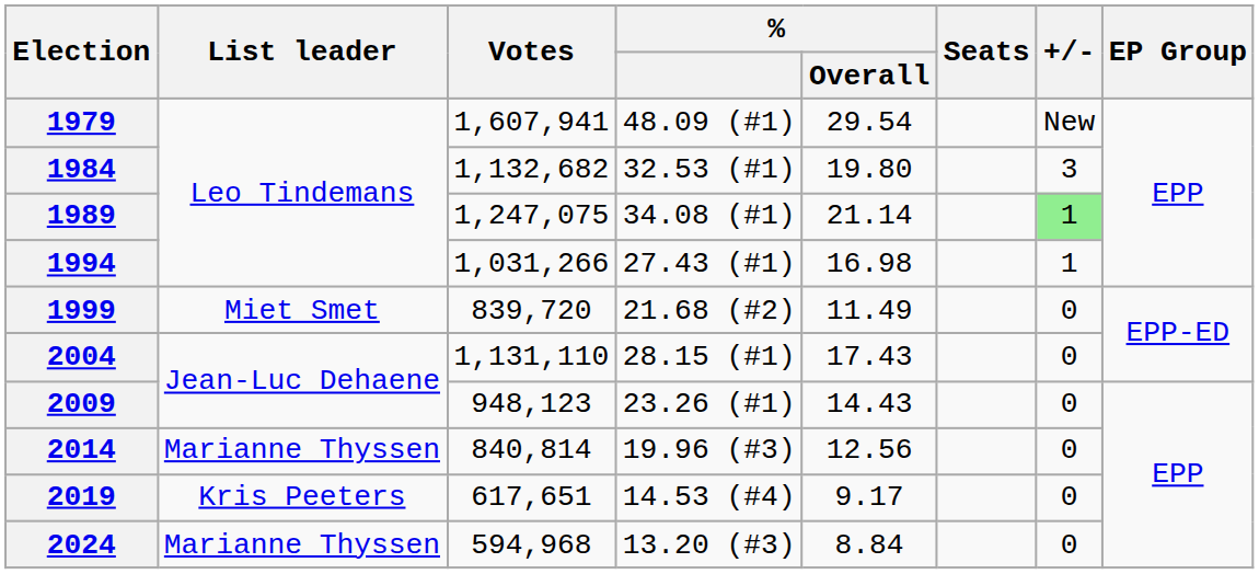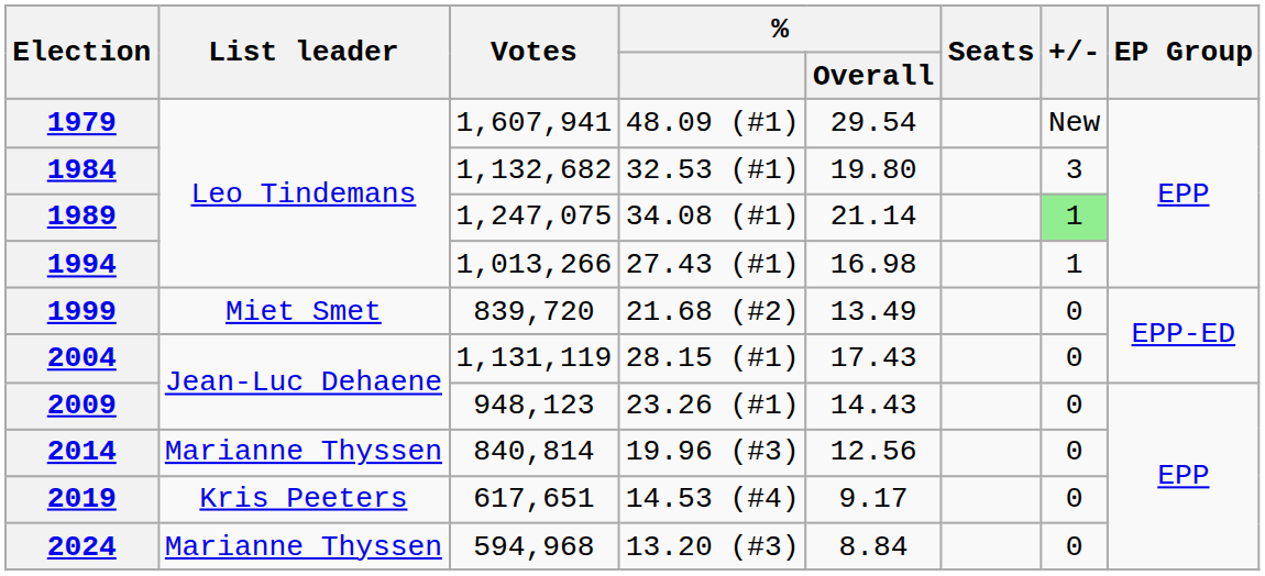 <table class="wikitable" style="text-align:center;">
 <tr>
 <th rowspan=2>Election</th>
 <th rowspan=2>List leader</th>
 <th rowspan=2>Votes</th>
 <th colspan=2>%</th>
 <th rowspan=2>Seats</th>
 <th rowspan=2>+/-</th>
 <th rowspan=2>EP Group</th>
 </tr>
 <tr>
 <th></th>
 <th>Overall</th>
 </tr>
 <tr>
 <th><a href='#'>1979</a></th>
 <td rowspan=4><a href='#'>Leo Tindemans</a></td>
 <td>1,607,941</td>
 <td>48.09 (#1)</td>
 <td>29.54</td>
 <td></td>
 <td>New</td>
 <td rowspan=4><a href='#'>EPP</a></td>
 </tr>
 <tr>
 <th><a href='#'>1984</a></th>
 <td>1,132,682</td>
 <td>32.53 (#1)</td>
 <td>19.80</td>
 <td></td>
 <td> 3</td>
 </tr>
 <tr>
 <th><a href='#'>1989</a></th>
 <td>1,247,075</td>
 <td>34.08 (#1)</td>
 <td>21.14</td>
 <td></td>
 <td style="background: lightgreen;"> 1</td>
 </tr>
 <tr>
 <th><a href='#'>1994</a></th>
-<td>1,031,266</td>
+<td>1,013,266</td>
 <td>27.43 (#1)</td>
 <td>16.98</td>
 <td></td>
 <td> 1</td>
 </tr>
 <tr>
 <th><a href='#'>1999</a></th>
 <td><a href='#'>Miet Smet</a></td>
 <td>839,720</td>
 <td>21.68 (#2)</td>
-<td>11.49</td>
+<td>13.49</td>
 <td></td>
 <td> 0</td>
 <td rowspan=2><a href='#'>EPP-ED</a></td>
 </tr>
 <tr>
 <th><a href='#'>2004</a></th>
 <td rowspan=2><a href='#'>Jean-Luc Dehaene</a></td>
-<td>1,131,110</td>
+<td>1,131,119</td>
 <td>28.15 (#1)</td>
 <td>17.43</td>
 <td></td>
 <td> 0</td>
 </tr>
 <tr>
 <th><a href='#'>2009</a></th>
 <td>948,123</td>
 <td>23.26 (#1)</td>
 <td>14.43</td>
 <td></td>
 <td> 0</td>
 <td rowspan=4><a href='#'>EPP</a></td>
 </tr>
 <tr>
 <th><a href='#'>2014</a></th>
 <td><a href='#'>Marianne Thyssen</a></td>
 <td>840,814</td>
 <td>19.96 (#3)</td>
 <td>12.56</td>
 <td></td>
 <td> 0</td>
 </tr>
 <tr>
 <th><a href='#'>2019</a></th>
 <td><a href='#'>Kris Peeters</a></td>
 <td>617,651</td>
 <td>14.53 (#4)</td>
 <td>9.17</td>
 <td></td>
 <td> 0</td>
 </tr>
 <tr>
 <th><a href='#'>2024</a></th>
 <td><a href='#'>Marianne Thyssen</a></td>
 <td>594,968</td>
 <td>13.20 (#3)</td>
 <td>8.84</td>
 <td></td>
 <td> 0</td>
 </tr>
 </table>
